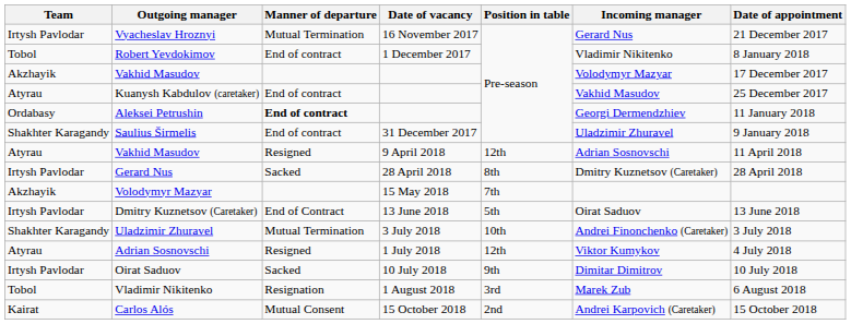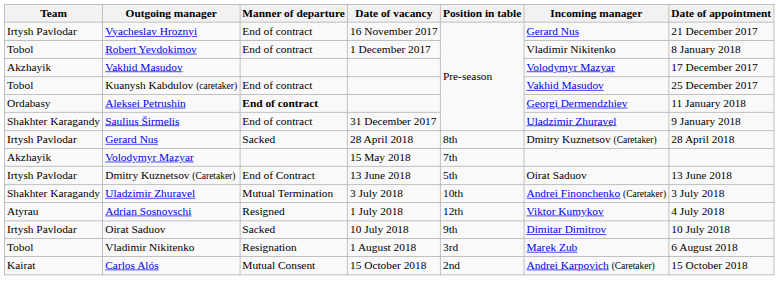 <table class="wikitable">
 <tr>
 <th>Team</th>
 <th>Outgoing manager</th>
 <th>Manner of departure</th>
 <th>Date of vacancy</th>
 <th>Position in table</th>
 <th>Incoming manager</th>
 <th>Date of appointment</th>
 </tr>
 <tr>
 <td>Irtysh Pavlodar</td>
 <td> <a href='#'>Vyacheslav Hroznyi</a></td>
-<td>Mutual Termination</td>
+<td>End of contract</td>
 <td>16 November 2017</td>
 <td rowspan="6">Pre-season</td>
 <td> <a href='#'>Gerard Nus</a></td>
 <td>21 December 2017</td>
 </tr>
 <tr>
 <td>Tobol</td>
 <td> <a href='#'>Robert Yevdokimov</a></td>
 <td>End of contract</td>
 <td>1 December 2017</td>
 <td> Vladimir Nikitenko</td>
 <td>8 January 2018</td>
 </tr>
 <tr>
 <td>Akzhayik</td>
 <td> <a href='#'>Vakhid Masudov</a></td>
 <td></td>
 <td></td>
 <td> <a href='#'>Volodymyr Mazyar</a></td>
 <td>17 December 2017</td>
 </tr>
 <tr>
-<td>Atyrau</td>
+<td>Tobol</td>
 <td> Kuanysh Kabdulov <small> (caretaker)</small></td>
 <td>End of contract</td>
 <td></td>
 <td> <a href='#'>Vakhid Masudov</a></td>
 <td>25 December 2017</td>
 </tr>
 <tr>
 <td>Ordabasy</td>
 <td> <a href='#'>Aleksei Petrushin</a></td>
 <td><strong>End of contract</strong></td>
 <td></td>
 <td> <a href='#'>Georgi Dermendzhiev</a></td>
 <td>11 January 2018</td>
 </tr>
 <tr>
 <td>Shakhter Karagandy</td>
 <td> <a href='#'>Saulius Širmelis</a></td>
 <td>End of contract</td>
 <td>31 December 2017</td>
 <td> <a href='#'>Uladzimir Zhuravel</a></td>
 <td>9 January 2018</td>
-</tr>
-<tr>
-<td>Atyrau</td>
-<td> <a href='#'>Vakhid Masudov</a></td>
-<td>Resigned</td>
-<td>9 April 2018</td>
-<td>12th</td>
-<td> <a href='#'>Adrian Sosnovschi</a></td>
-<td>11 April 2018</td>
 </tr>
 <tr>
 <td>Irtysh Pavlodar</td>
 <td> <a href='#'>Gerard Nus</a></td>
 <td>Sacked</td>
 <td>28 April 2018</td>
 <td>8th</td>
 <td> Dmitry Kuznetsov <small>(Caretaker)</small></td>
 <td>28 April 2018</td>
 </tr>
 <tr>
 <td>Akzhayik</td>
 <td> <a href='#'>Volodymyr Mazyar</a></td>
 <td></td>
 <td>15 May 2018</td>
 <td>7th</td>
 <td></td>
 <td></td>
 </tr>
 <tr>
 <td>Irtysh Pavlodar</td>
 <td> Dmitry Kuznetsov <small>(Caretaker)</small></td>
 <td>End of Contract</td>
 <td>13 June 2018</td>
 <td>5th</td>
 <td> Oirat Saduov</td>
 <td>13 June 2018</td>
 </tr>
 <tr>
 <td>Shakhter Karagandy</td>
 <td> <a href='#'>Uladzimir Zhuravel</a></td>
 <td>Mutual Termination</td>
 <td>3 July 2018</td>
 <td>10th</td>
 <td> <a href='#'>Andrei Finonchenko</a> <small>(Caretaker)</small></td>
 <td>3 July 2018</td>
 </tr>
 <tr>
 <td>Atyrau</td>
 <td> <a href='#'>Adrian Sosnovschi</a></td>
 <td>Resigned</td>
 <td>1 July 2018</td>
 <td>12th</td>
 <td> <a href='#'>Viktor Kumykov</a></td>
 <td>4 July 2018</td>
 </tr>
 <tr>
 <td>Irtysh Pavlodar</td>
 <td> Oirat Saduov</td>
 <td>Sacked</td>
 <td>10 July 2018</td>
 <td>9th</td>
 <td> <a href='#'>Dimitar Dimitrov</a></td>
 <td>10 July 2018</td>
 </tr>
 <tr>
 <td>Tobol</td>
 <td> Vladimir Nikitenko</td>
 <td>Resignation</td>
 <td>1 August 2018</td>
 <td>3rd</td>
 <td> <a href='#'>Marek Zub</a></td>
 <td>6 August 2018</td>
 </tr>
 <tr>
 <td>Kairat</td>
 <td> <a href='#'>Carlos Alós</a></td>
 <td>Mutual Consent</td>
 <td>15 October 2018</td>
 <td>2nd</td>
 <td> <a href='#'>Andrei Karpovich</a> <small>(Caretaker)</small></td>
 <td>15 October 2018</td>
 </tr>
 </table>
